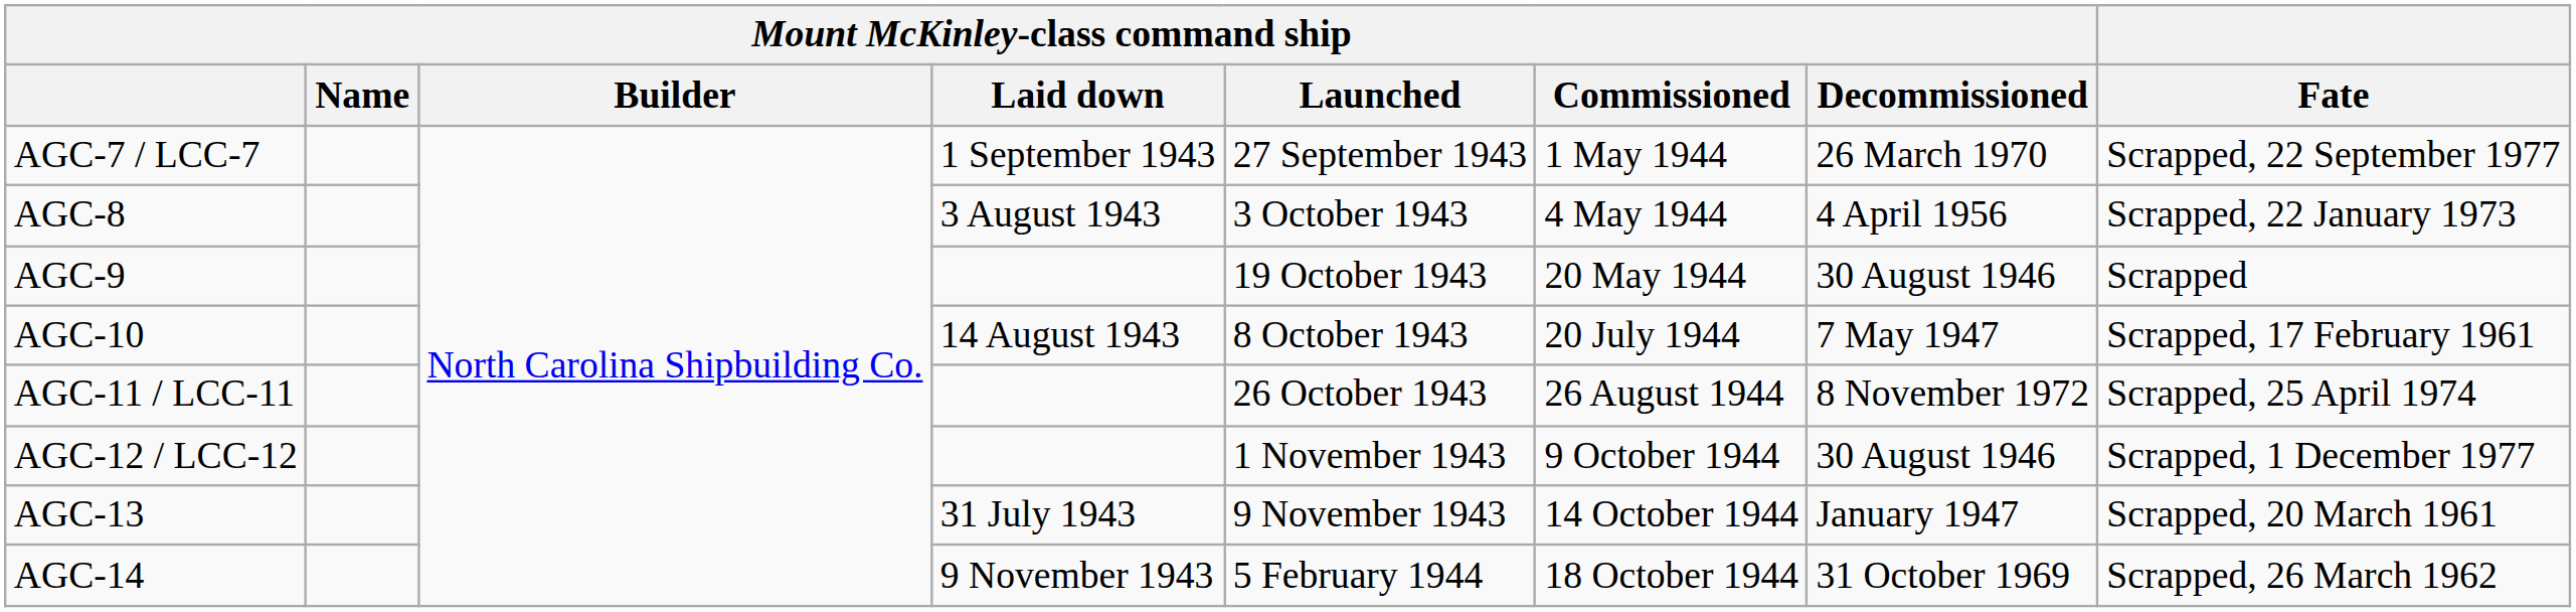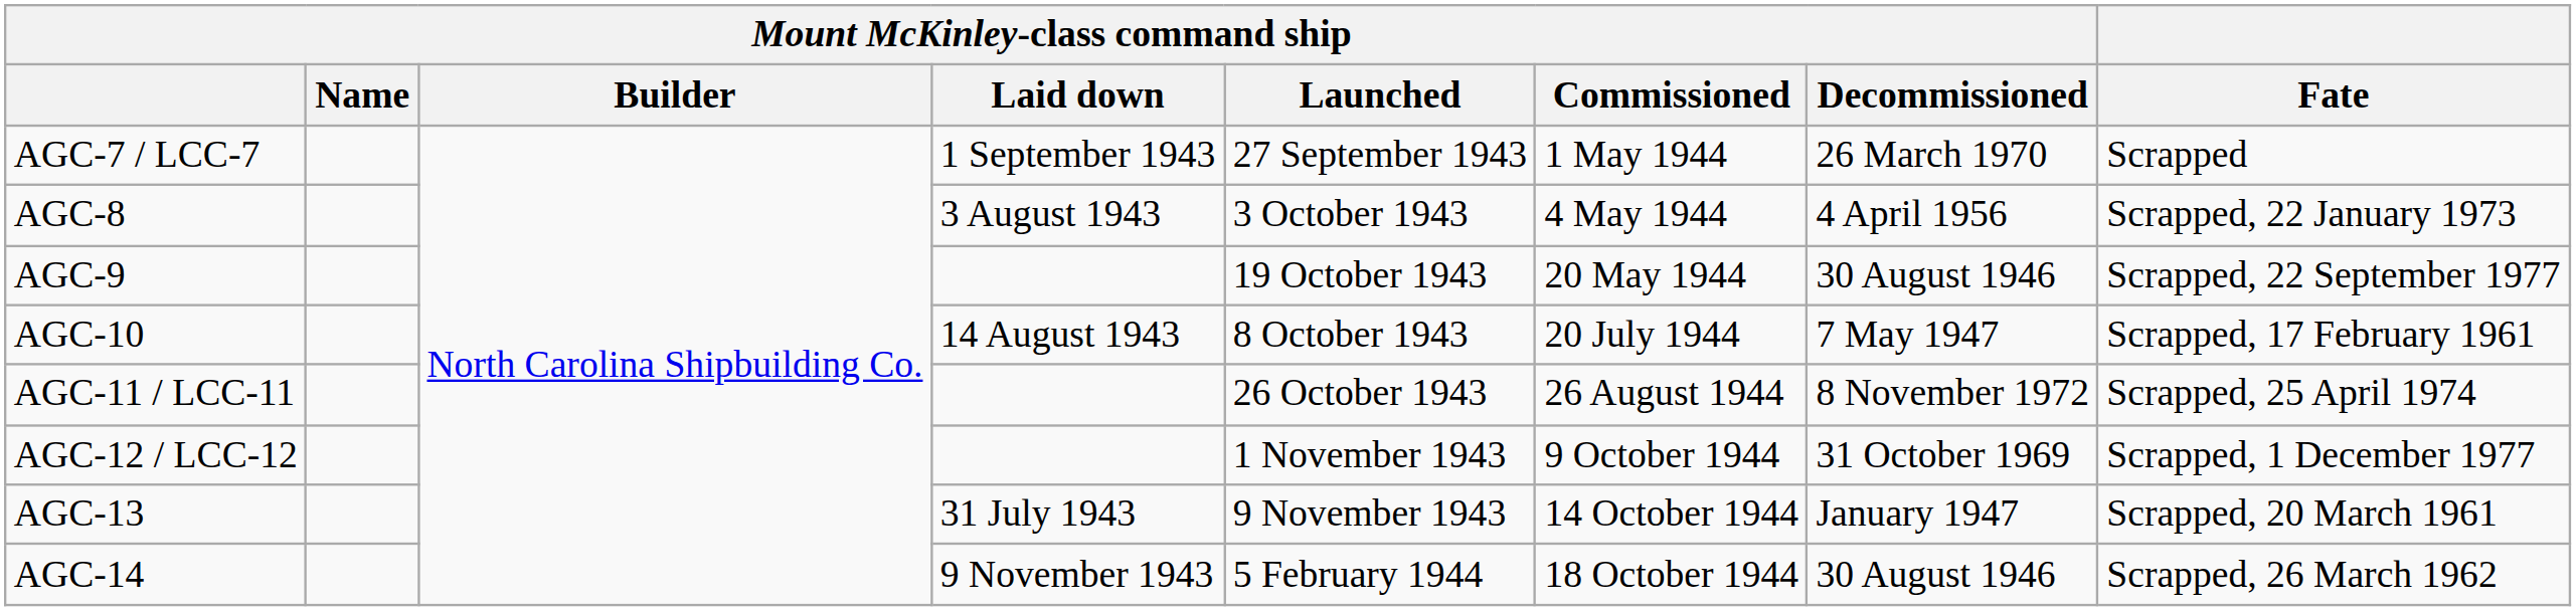 <table class="wikitable">
 <tr>
 <th colspan="7"><em>Mount McKinley</em>-class command ship</th>
 <th></th>
 </tr>
 <tr>
 <th></th>
 <th>Name</th>
 <th>Builder</th>
 <th>Laid down</th>
 <th>Launched</th>
 <th>Commissioned</th>
 <th>Decommissioned</th>
 <th>Fate</th>
 </tr>
 <tr>
 <td>AGC-7 / LCC-7</td>
 <td></td>
 <td rowspan="8" align="center"><a href='#'>North Carolina Shipbuilding Co.</a></td>
 <td>1 September 1943</td>
 <td>27 September 1943</td>
 <td>1 May 1944</td>
 <td>26 March 1970</td>
-<td>Scrapped, 22 September 1977</td>
+<td>Scrapped</td>
 </tr>
 <tr>
 <td>AGC-8</td>
 <td></td>
 <td>3 August 1943</td>
 <td>3 October 1943</td>
 <td>4 May 1944</td>
 <td>4 April 1956</td>
 <td>Scrapped, 22 January 1973</td>
 </tr>
 <tr>
 <td>AGC-9</td>
 <td></td>
 <td></td>
 <td>19 October 1943</td>
 <td>20 May 1944</td>
 <td>30 August 1946</td>
-<td>Scrapped</td>
+<td>Scrapped, 22 September 1977</td>
 </tr>
 <tr>
 <td>AGC-10</td>
 <td></td>
 <td>14 August 1943</td>
 <td>8 October 1943</td>
 <td>20 July 1944</td>
 <td>7 May 1947</td>
 <td>Scrapped, 17 February 1961</td>
 </tr>
 <tr>
 <td>AGC-11 / LCC-11</td>
 <td></td>
 <td></td>
 <td>26 October 1943</td>
 <td>26 August 1944</td>
 <td>8 November 1972</td>
 <td>Scrapped, 25 April 1974</td>
 </tr>
 <tr>
 <td>AGC-12 / LCC-12</td>
 <td></td>
 <td></td>
 <td>1 November 1943</td>
 <td>9 October 1944</td>
-<td>30 August 1946</td>
+<td>31 October 1969</td>
 <td>Scrapped, 1 December 1977</td>
 </tr>
 <tr>
 <td>AGC-13</td>
 <td></td>
 <td>31 July 1943</td>
 <td>9 November 1943</td>
 <td>14 October 1944</td>
 <td>January 1947</td>
 <td>Scrapped, 20 March 1961</td>
 </tr>
 <tr>
 <td>AGC-14</td>
 <td></td>
 <td>9 November 1943</td>
 <td>5 February 1944</td>
 <td>18 October 1944</td>
-<td>31 October 1969</td>
+<td>30 August 1946</td>
 <td>Scrapped, 26 March 1962</td>
 </tr>
 </table>
